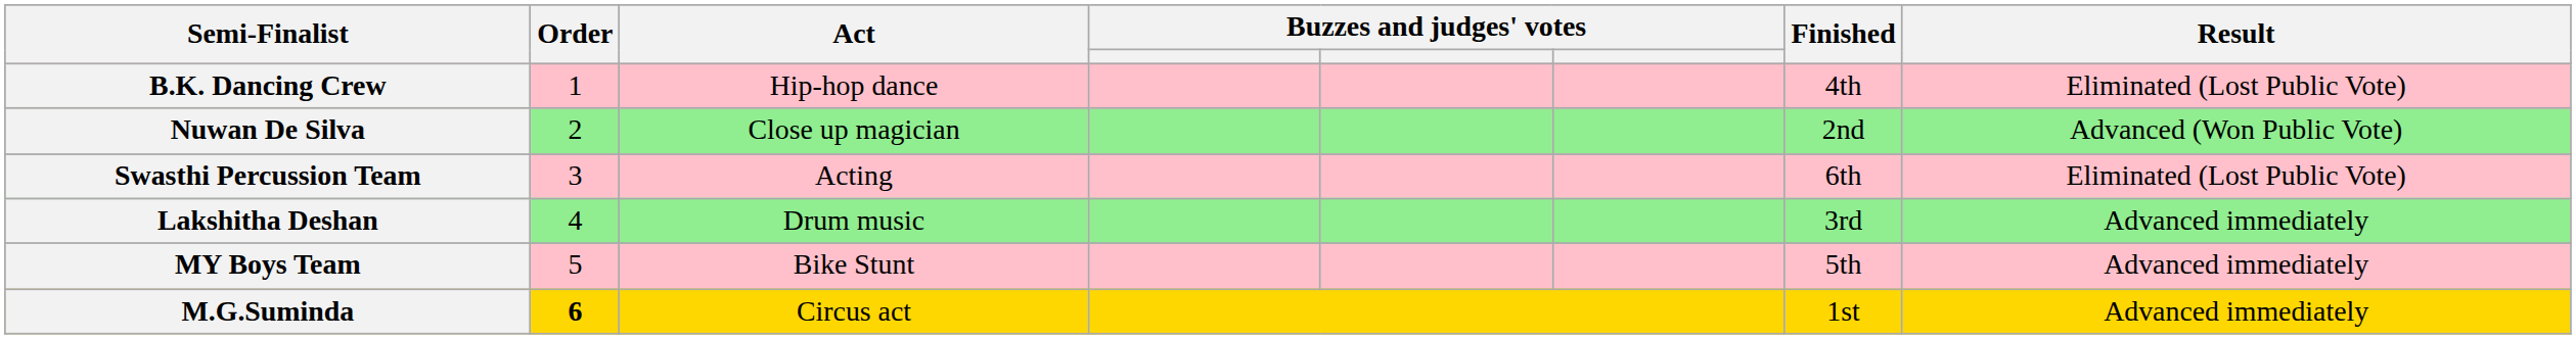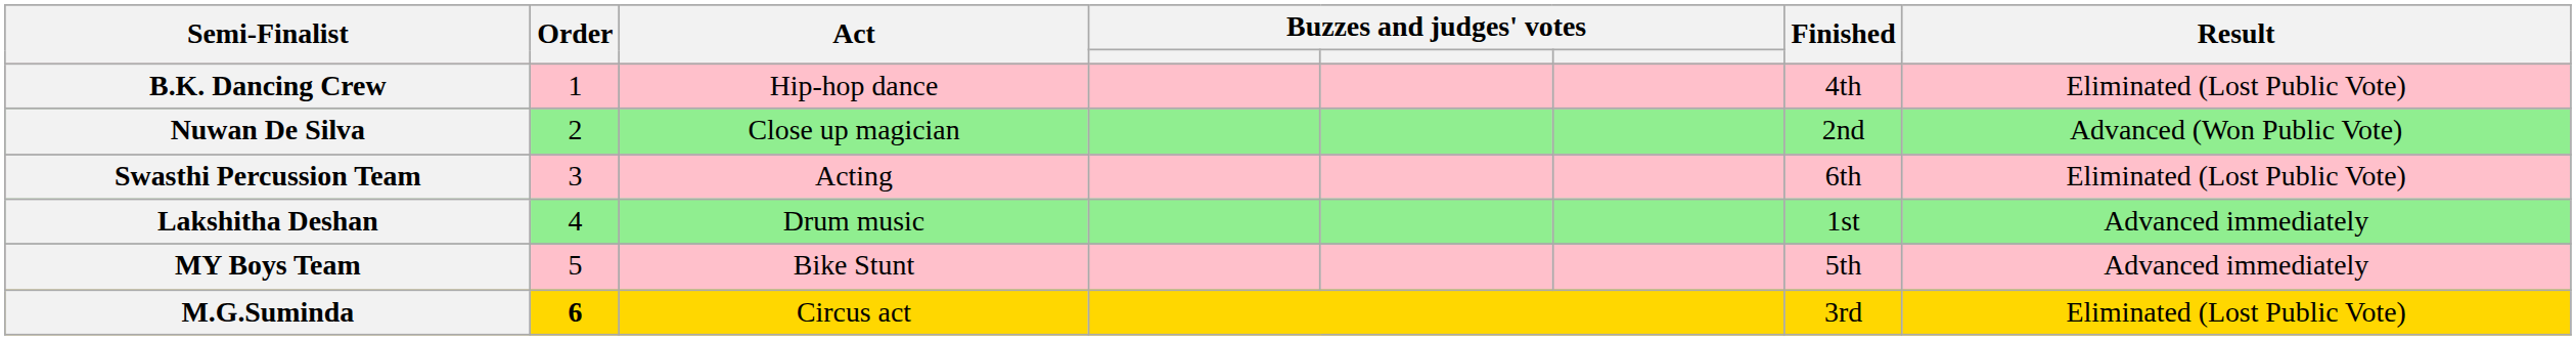 <table class="wikitable plainrowheaders sortable" style="text-align:center;">
 <tr>
 <th scope="col" rowspan="2" class="unsortable" style="width:18em;">Semi-Finalist</th>
 <th scope="col" rowspan="2" style="width:1em;">Order</th>
 <th scope="col" rowspan="2" class="unsortable" style="width:16em;">Act</th>
 <th scope="col" colspan="3" class="unsortable" style="width:24em;">Buzzes and judges' votes</th>
 <th scope="col" rowspan="2" style="width:0.25em;">Finished</th>
 <th scope="col" rowspan="2" style="width:23em;">Result</th>
 </tr>
 <tr>
 <th scope="col" style="width:6em;"></th>
 <th scope="col" style="width:6em;"></th>
 <th scope="col" style="width:6em;"></th>
 </tr>
 <tr bgcolor=pink>
 <th scope="row">B.K. Dancing Crew</th>
 <td>1</td>
 <td>Hip-hop dance</td>
 <td></td>
 <td></td>
 <td></td>
 <td>4th</td>
 <td>Eliminated (Lost Public Vote)</td>
 </tr>
 <tr bgcolor=lightgreen>
 <th scope="row">Nuwan De Silva</th>
 <td>2</td>
 <td>Close up magician</td>
 <td></td>
 <td></td>
 <td></td>
 <td>2nd</td>
 <td>Advanced (Won Public Vote)</td>
 </tr>
 <tr bgcolor=pink>
 <th scope="row">Swasthi Percussion Team</th>
 <td>3</td>
 <td>Acting</td>
 <td></td>
 <td></td>
 <td></td>
 <td>6th</td>
 <td>Eliminated (Lost Public Vote)</td>
 </tr>
 <tr bgcolor=lightgreen>
 <th scope="row">Lakshitha Deshan</th>
 <td>4</td>
 <td>Drum music</td>
 <td></td>
 <td></td>
 <td></td>
-<td>3rd</td>
+<td>1st</td>
 <td>Advanced immediately</td>
 </tr>
 <tr bgcolor=pink>
 <th scope="row">MY Boys Team</th>
 <td>5</td>
 <td>Bike Stunt</td>
 <td></td>
 <td></td>
 <td></td>
 <td>5th</td>
 <td>Advanced immediately</td>
 </tr>
 <tr bgcolor=gold>
 <th scope="row">M.G.Suminda</th>
 <td><strong>6</strong></td>
 <td>Circus act</td>
 <td colspan="3"></td>
-<td>1st</td>
-<td>Advanced immediately</td>
+<td>3rd</td>
+<td>Eliminated (Lost Public Vote)</td>
 </tr>
 </table>
